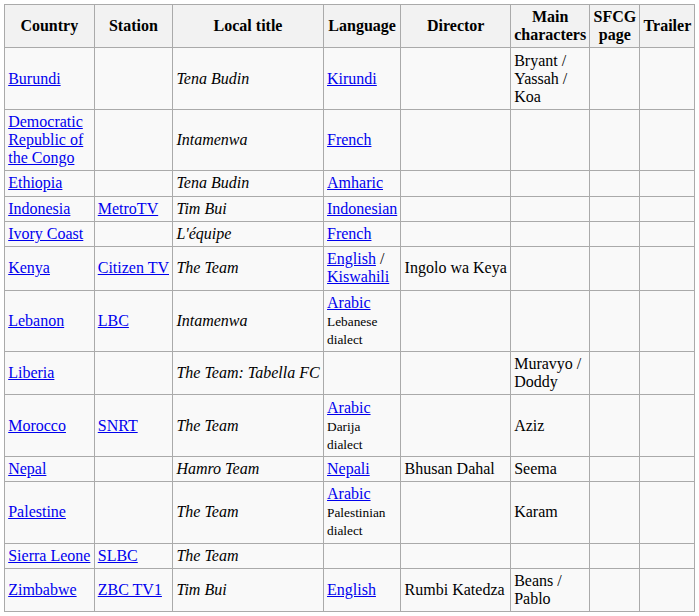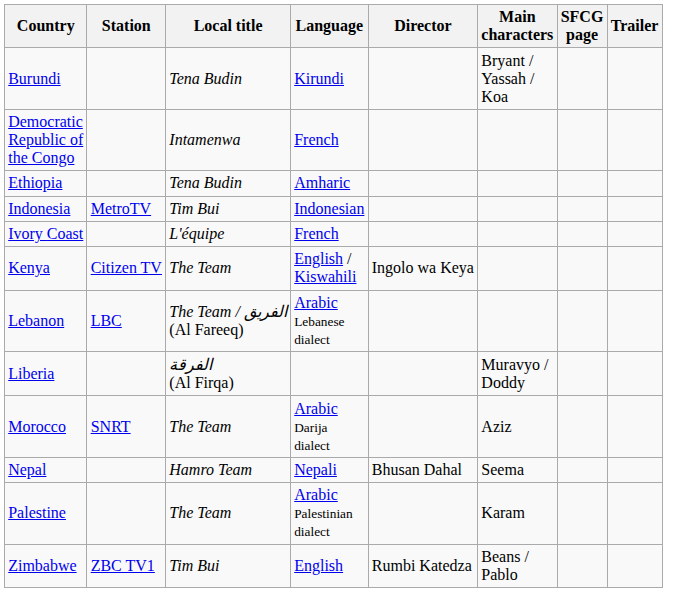 <table class="wikitable">
 <tr>
 <th>Country</th>
 <th>Station</th>
 <th>Local title</th>
 <th>Language</th>
 <th>Director</th>
 <th>Main <br>characters</th>
 <th>SFCG <br>page</th>
 <th>Trailer</th>
 </tr>
 <tr>
 <td><a href='#'>Burundi</a></td>
 <td></td>
 <td><em>Tena Budin</em></td>
 <td><a href='#'>Kirundi</a></td>
 <td></td>
 <td>Bryant /<br> Yassah / <br>  Koa</td>
 <td></td>
 <td></td>
 </tr>
 <tr>
 <td><a href='#'>Democratic <br>Republic of <br>the Congo</a></td>
 <td></td>
 <td><em>Intamenwa</em></td>
 <td><a href='#'>French</a></td>
 <td></td>
 <td></td>
 <td></td>
 <td></td>
 </tr>
 <tr>
 <td><a href='#'>Ethiopia</a></td>
 <td></td>
 <td><em>Tena Budin</em></td>
 <td><a href='#'>Amharic</a></td>
 <td></td>
 <td></td>
 <td></td>
 <td></td>
 </tr>
 <tr>
 <td><a href='#'>Indonesia</a></td>
 <td><a href='#'>MetroTV</a></td>
 <td><em>Tim Bui</em></td>
 <td><a href='#'>Indonesian</a></td>
 <td></td>
 <td></td>
 <td></td>
 <td></td>
 </tr>
 <tr>
 <td><a href='#'>Ivory Coast</a></td>
 <td></td>
 <td><em>L'équipe</em></td>
 <td><a href='#'>French</a></td>
 <td></td>
 <td></td>
 <td></td>
 <td></td>
 </tr>
 <tr>
 <td><a href='#'>Kenya</a></td>
 <td><a href='#'>Citizen TV</a></td>
 <td><em>The Team</em></td>
 <td><a href='#'>English</a> / <br><a href='#'>Kiswahili</a></td>
 <td>Ingolo wa Keya</td>
 <td></td>
 <td></td>
 <td></td>
 </tr>
 <tr>
 <td><a href='#'>Lebanon</a></td>
 <td><a href='#'>LBC</a></td>
-<td><em>Intamenwa</em></td>
+<td><em>The Team / الفريق</em><br> (Al Fareeq)</td>
 <td><a href='#'>Arabic</a> <br><small>Lebanese <br>dialect</small></td>
 <td></td>
 <td></td>
 <td></td>
 <td></td>
 </tr>
 <tr>
 <td><a href='#'>Liberia</a></td>
 <td></td>
-<td><em>The Team: Tabella FC</em></td>
+<td><em>الفرقة</em> <br> (Al Firqa)</td>
 <td></td>
 <td></td>
 <td>Muravyo / <br>Doddy</td>
 <td></td>
 <td></td>
 </tr>
 <tr>
 <td><a href='#'>Morocco</a></td>
 <td><a href='#'>SNRT</a></td>
 <td><em>The Team</em></td>
 <td><a href='#'>Arabic</a> <br><small>Darija <br>dialect</small></td>
 <td></td>
 <td>Aziz</td>
 <td></td>
 <td></td>
 </tr>
 <tr>
 <td><a href='#'>Nepal</a></td>
 <td></td>
 <td><em>Hamro Team</em></td>
 <td><a href='#'>Nepali</a></td>
 <td>Bhusan Dahal</td>
 <td>Seema</td>
 <td></td>
 <td></td>
 </tr>
 <tr>
 <td><a href='#'>Palestine</a></td>
 <td></td>
 <td><em>The Team</em></td>
 <td><a href='#'>Arabic</a> <br><small>Palestinian <br>dialect</small></td>
 <td></td>
 <td>Karam</td>
 <td></td>
 <td></td>
 </tr>
 <tr>
-<td><a href='#'>Sierra Leone</a></td>
-<td><a href='#'>SLBC</a></td>
-<td><em>The Team</em></td>
-<td></td>
-<td></td>
-<td></td>
-<td></td>
-<td></td>
-</tr>
-<tr>
 <td><a href='#'>Zimbabwe</a></td>
 <td><a href='#'>ZBC TV1</a></td>
 <td><em>Tim Bui</em></td>
 <td><a href='#'>English</a></td>
 <td>Rumbi Katedza</td>
 <td>Beans / <br>Pablo</td>
 <td></td>
 <td></td>
 </tr>
 <tr>
 </tr>
 </table>
